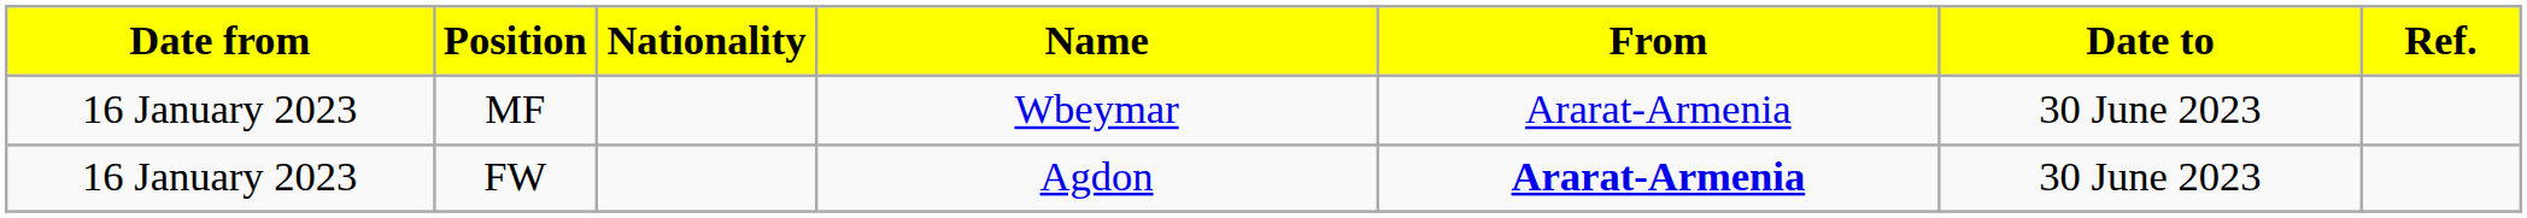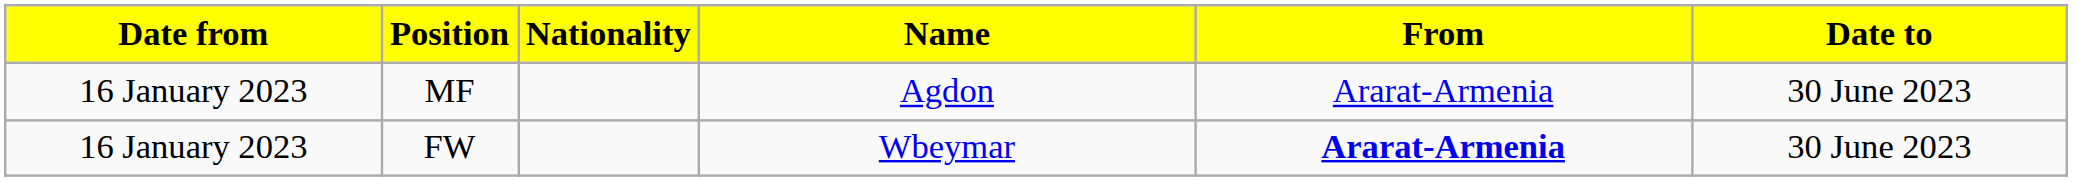 <table class="wikitable"  style="text-align:center; font-size:90%; ">
 <tr>
 <th style="background:yellow; color:#000000; width:150px;">Date from</th>
 <th style="background:yellow; color:#000000; width:50px;">Position</th>
 <th style="background:yellow; color:#000000; width:50px;">Nationality</th>
 <th style="background:yellow; color:#000000; width:200px;">Name</th>
 <th style="background:yellow; color:#000000; width:200px;">From</th>
 <th style="background:yellow; color:#000000; width:150px;">Date to</th>
-<th style="background:yellow; color:#000000; width:50px;">Ref.</th>
 </tr>
 <tr>
 <td>16 January 2023</td>
 <td>MF</td>
 <td></td>
-<td><a href='#'>Wbeymar</a></td>
+<td><a href='#'>Agdon</a></td>
 <td><a href='#'>Ararat-Armenia</a></td>
 <td>30 June 2023</td>
-<td></td>
 </tr>
 <tr>
 <td>16 January 2023</td>
 <td>FW</td>
 <td></td>
-<td><a href='#'>Agdon</a></td>
+<td><a href='#'>Wbeymar</a></td>
 <td><strong><a href='#'>Ararat-Armenia</a></strong></td>
 <td>30 June 2023</td>
-<td></td>
 </tr>
 </table>
